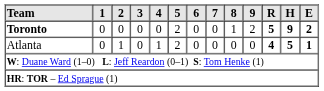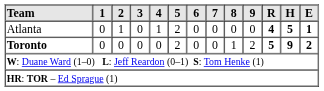 <table border="1" cellspacing="0"  style="width:425px; margin-left:3em;">
 <tr style="text-align:center; background:#e6e6e6;">
 <th style="text-align:left; width:28%;">Team</th>
 <th width=6%>1</th>
 <th width=6%>2</th>
 <th width=6%>3</th>
 <th width=6%>4</th>
 <th width=6%>5</th>
 <th width=6%>6</th>
 <th width=6%>7</th>
 <th width=6%>8</th>
 <th width=6%>9</th>
 <th width=6%>R</th>
 <th width=6%>H</th>
 <th width=6%>E</th>
 </tr>
 <tr style="text-align:center;">
+<td align=left>Atlanta</td>
+<td>0</td>
+<td>1</td>
+<td>0</td>
+<td>1</td>
+<td>2</td>
+<td>0</td>
+<td>0</td>
+<td>0</td>
+<td>0</td>
+<td><strong>4</strong></td>
+<td><strong>5</strong></td>
+<td><strong>1</strong></td>
+</tr>
+<tr style="text-align:center;">
 <td align=left><strong>Toronto</strong></td>
 <td>0</td>
 <td>0</td>
 <td>0</td>
 <td>0</td>
 <td>2</td>
 <td>0</td>
 <td>0</td>
 <td>1</td>
 <td>2</td>
 <td><strong>5</strong></td>
 <td><strong>9</strong></td>
 <td><strong>2</strong></td>
 </tr>
-<tr style="text-align:center;">
-<td align=left>Atlanta</td>
-<td>0</td>
-<td>1</td>
-<td>0</td>
-<td>1</td>
-<td>2</td>
-<td>0</td>
-<td>0</td>
-<td>0</td>
-<td>0</td>
-<td><strong>4</strong></td>
-<td><strong>5</strong></td>
-<td><strong>1</strong></td>
-</tr>
 <tr style="text-align:left;">
 <td colspan=13><small><strong>W</strong>: <a href='#'>Duane Ward</a> (1–0)   <strong>L</strong>: <a href='#'>Jeff Reardon</a> (0–1)  <strong>S</strong>: <a href='#'>Tom Henke</a> (1)</small></td>
 </tr>
 <tr style="text-align:left;">
 <td colspan=13><small><strong>HR</strong>: <strong>TOR</strong> – <a href='#'>Ed Sprague</a> (1)</small></td>
 </tr>
 </table>
